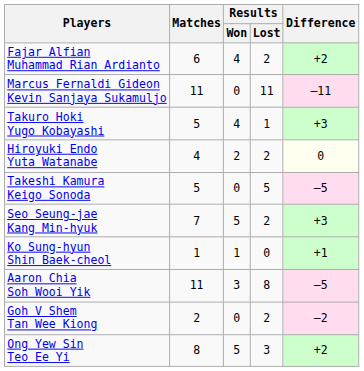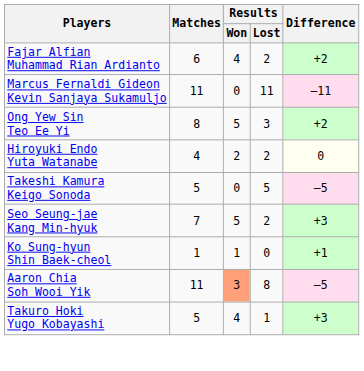 <table class=wikitable style="text-align:center; font-size:small">
 <tr>
 <th rowspan="2">Players</th>
 <th rowspan="2">Matches</th>
 <th colspan="2">Results</th>
 <th rowspan="2">Difference</th>
 </tr>
 <tr>
 <th>Won</th>
 <th>Lost</th>
 </tr>
 <tr>
 <td align="left"> <a href='#'>Fajar Alfian</a><br>  <a href='#'>Muhammad Rian Ardianto</a></td>
 <td>6</td>
 <td>4</td>
 <td>2</td>
 <td bgcolor="#ccffcc">+2</td>
 </tr>
 <tr>
 <td align="left"> <a href='#'>Marcus Fernaldi Gideon</a><br>  <a href='#'>Kevin Sanjaya Sukamuljo</a></td>
 <td>11</td>
 <td>0</td>
 <td>11</td>
 <td bgcolor="#ffddee">–11</td>
 </tr>
 <tr>
-<td align="left"> <a href='#'>Takuro Hoki</a><br>  <a href='#'>Yugo Kobayashi</a></td>
+<td align="left"> <a href='#'>Ong Yew Sin</a><br>  <a href='#'>Teo Ee Yi</a></td>
+<td>8</td>
 <td>5</td>
-<td>4</td>
-<td>1</td>
-<td bgcolor="#ccffcc">+3</td>
+<td>3</td>
+<td bgcolor="#ccffcc">+2</td>
 </tr>
 <tr>
 <td align="left"> <a href='#'>Hiroyuki Endo</a><br>  <a href='#'>Yuta Watanabe</a></td>
 <td>4</td>
 <td>2</td>
 <td>2</td>
 <td bgcolor="#fffff0">0</td>
 </tr>
 <tr>
 <td align="left"> <a href='#'>Takeshi Kamura</a><br>  <a href='#'>Keigo Sonoda</a></td>
 <td>5</td>
 <td>0</td>
 <td>5</td>
 <td bgcolor="#ffddee">–5</td>
 </tr>
 <tr>
 <td align="left"> <a href='#'>Seo Seung-jae</a><br>  <a href='#'>Kang Min-hyuk</a></td>
 <td>7</td>
 <td>5</td>
 <td>2</td>
 <td bgcolor="#ccffcc">+3</td>
 </tr>
 <tr>
 <td align="left"> <a href='#'>Ko Sung-hyun</a><br>  <a href='#'>Shin Baek-cheol</a></td>
 <td>1</td>
 <td>1</td>
 <td>0</td>
 <td bgcolor="#ccffcc">+1</td>
 </tr>
 <tr>
 <td align="left"> <a href='#'>Aaron Chia</a><br>  <a href='#'>Soh Wooi Yik</a></td>
 <td>11</td>
-<td>3</td>
+<td style="background: lightsalmon;">3</td>
 <td>8</td>
 <td bgcolor="#ffddee">–5</td>
 </tr>
 <tr>
-<td align="left"> <a href='#'>Goh V Shem</a><br>  <a href='#'>Tan Wee Kiong</a></td>
-<td>2</td>
-<td>0</td>
-<td>2</td>
-<td bgcolor="#ffddee">–2</td>
-</tr>
-<tr>
-<td align="left"> <a href='#'>Ong Yew Sin</a><br>  <a href='#'>Teo Ee Yi</a></td>
-<td>8</td>
+<td align="left"> <a href='#'>Takuro Hoki</a><br>  <a href='#'>Yugo Kobayashi</a></td>
 <td>5</td>
-<td>3</td>
-<td bgcolor="#ccffcc">+2</td>
+<td>4</td>
+<td>1</td>
+<td bgcolor="#ccffcc">+3</td>
 </tr>
 </table>
